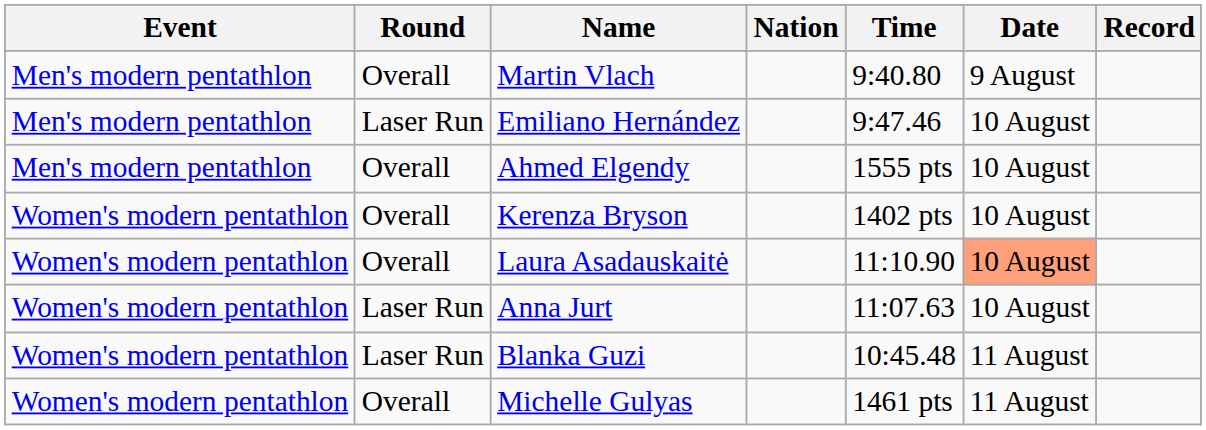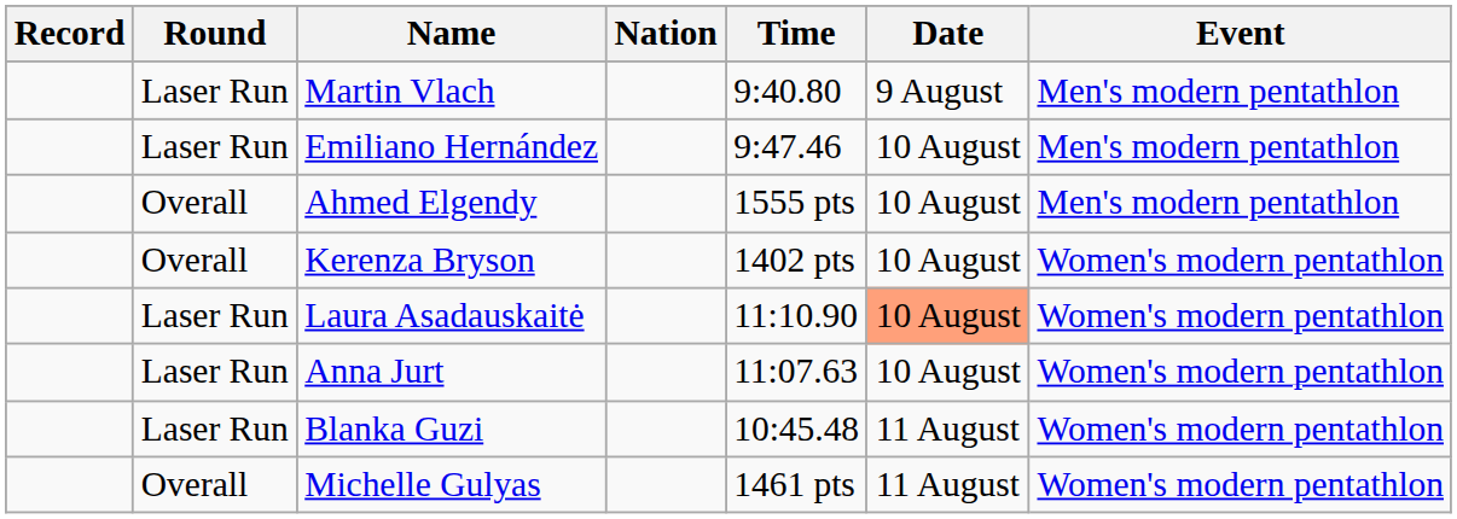 <table class="wikitable">
 <tr>
-<th>Event</th>
+<th>Record</th>
 <th>Round</th>
 <th>Name</th>
 <th>Nation</th>
 <th>Time</th>
 <th>Date</th>
-<th>Record</th>
+<th>Event</th>
 </tr>
 <tr>
-<td><a href='#'>Men's modern pentathlon</a></td>
-<td>Overall</td>
+<td><strong></strong></td>
+<td>Laser Run</td>
 <td><a href='#'>Martin Vlach</a></td>
 <td></td>
 <td>9:40.80</td>
 <td>9 August</td>
-<td><strong></strong></td>
+<td><a href='#'>Men's modern pentathlon</a></td>
 </tr>
 <tr>
-<td><a href='#'>Men's modern pentathlon</a></td>
+<td><strong></strong></td>
 <td>Laser Run</td>
 <td><a href='#'>Emiliano Hernández</a></td>
 <td></td>
 <td>9:47.46</td>
 <td>10 August</td>
-<td><strong></strong></td>
+<td><a href='#'>Men's modern pentathlon</a></td>
 </tr>
 <tr>
-<td><a href='#'>Men's modern pentathlon</a></td>
+<td><strong></strong></td>
 <td>Overall</td>
 <td><a href='#'>Ahmed Elgendy</a></td>
 <td></td>
 <td>1555 pts</td>
 <td>10 August</td>
-<td><strong></strong></td>
+<td><a href='#'>Men's modern pentathlon</a></td>
 </tr>
 <tr>
-<td><a href='#'>Women's modern pentathlon</a></td>
+<td><strong></strong></td>
 <td>Overall</td>
 <td><a href='#'>Kerenza Bryson</a></td>
 <td></td>
 <td>1402 pts</td>
 <td>10 August</td>
-<td><strong></strong></td>
+<td><a href='#'>Women's modern pentathlon</a></td>
 </tr>
 <tr>
-<td><a href='#'>Women's modern pentathlon</a></td>
-<td>Overall</td>
+<td><strong></strong></td>
+<td>Laser Run</td>
 <td><a href='#'>Laura Asadauskaitė</a></td>
 <td></td>
 <td>11:10.90</td>
 <td style="background: lightsalmon;">10 August</td>
-<td><strong></strong></td>
+<td><a href='#'>Women's modern pentathlon</a></td>
 </tr>
 <tr>
-<td><a href='#'>Women's modern pentathlon</a></td>
+<td><strong></strong></td>
 <td>Laser Run</td>
 <td><a href='#'>Anna Jurt</a></td>
 <td></td>
 <td>11:07.63</td>
 <td>10 August</td>
-<td><strong></strong></td>
+<td><a href='#'>Women's modern pentathlon</a></td>
 </tr>
 <tr>
-<td><a href='#'>Women's modern pentathlon</a></td>
+<td><strong></strong></td>
 <td>Laser Run</td>
 <td><a href='#'>Blanka Guzi</a></td>
 <td></td>
 <td>10:45.48</td>
 <td>11 August</td>
-<td><strong></strong></td>
+<td><a href='#'>Women's modern pentathlon</a></td>
 </tr>
 <tr>
-<td><a href='#'>Women's modern pentathlon</a></td>
+<td><strong></strong></td>
 <td>Overall</td>
 <td><a href='#'>Michelle Gulyas</a></td>
 <td></td>
 <td>1461 pts</td>
 <td>11 August</td>
-<td><strong></strong></td>
+<td><a href='#'>Women's modern pentathlon</a></td>
 </tr>
 </table>
